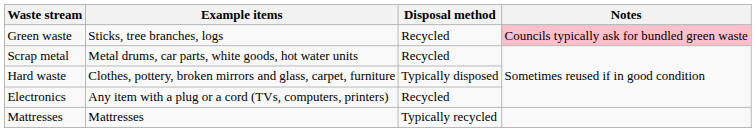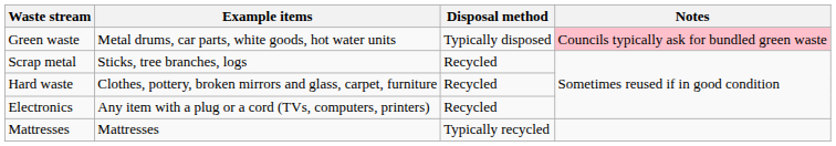 <table class="wikitable">
 <tr>
 <th>Waste stream</th>
 <th>Example items</th>
 <th>Disposal method</th>
 <th>Notes</th>
 </tr>
 <tr>
 <td>Green waste</td>
-<td>Sticks, tree branches, logs</td>
-<td>Recycled</td>
+<td>Metal drums, car parts, white goods, hot water units</td>
+<td>Typically disposed</td>
 <td style="background: pink;">Councils typically ask for bundled green waste</td>
 </tr>
 <tr>
 <td>Scrap metal</td>
-<td>Metal drums, car parts, white goods, hot water units</td>
+<td>Sticks, tree branches, logs</td>
 <td>Recycled</td>
 <td rowspan="3">Sometimes reused if in good condition</td>
 </tr>
 <tr>
 <td>Hard waste</td>
 <td>Clothes, pottery, broken mirrors and glass, carpet, furniture</td>
-<td>Typically disposed</td>
+<td>Recycled</td>
 </tr>
 <tr>
 <td>Electronics</td>
 <td>Any item with a plug or a cord (TVs, computers, printers)</td>
 <td>Recycled</td>
 </tr>
 <tr>
 <td>Mattresses</td>
 <td>Mattresses</td>
 <td>Typically recycled</td>
 <td></td>
 </tr>
 </table>
